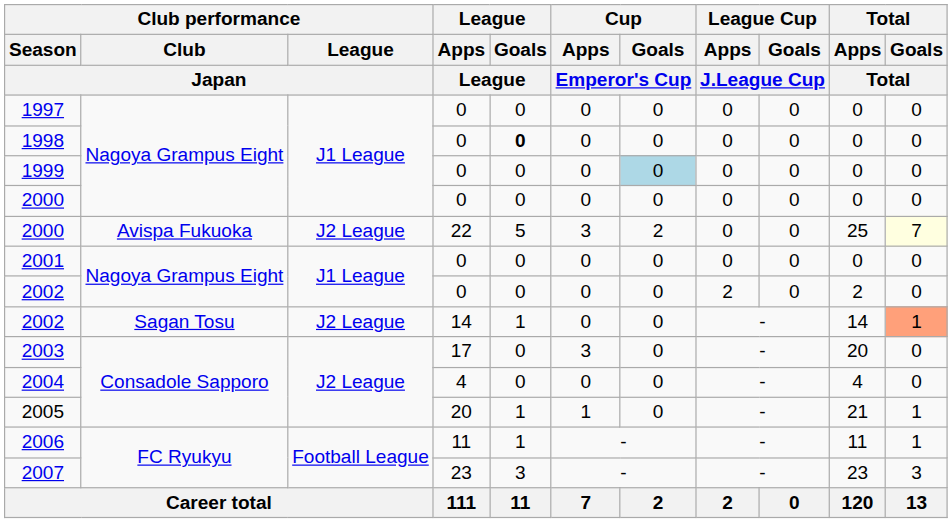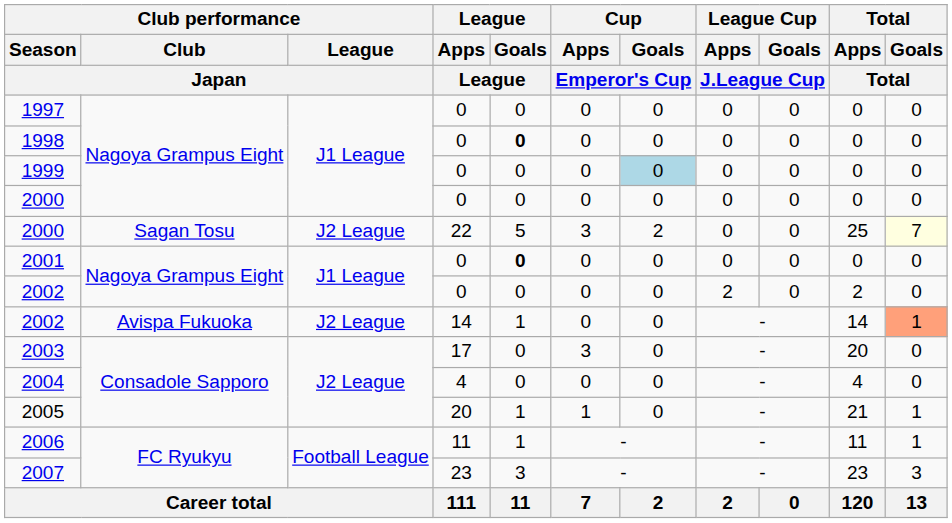 <table class="wikitable" style="text-align:center">
 <tr>
 <th colspan=3>Club performance</th>
 <th colspan=2>League</th>
 <th colspan=2>Cup</th>
 <th colspan=2>League Cup</th>
 <th colspan=2>Total</th>
 </tr>
 <tr>
 <th>Season</th>
 <th>Club</th>
 <th>League</th>
 <th>Apps</th>
 <th>Goals</th>
 <th>Apps</th>
 <th>Goals</th>
 <th>Apps</th>
 <th>Goals</th>
 <th>Apps</th>
 <th>Goals</th>
 </tr>
 <tr>
 <th colspan=3>Japan</th>
 <th colspan=2>League</th>
 <th colspan=2><a href='#'>Emperor's Cup</a></th>
 <th colspan=2><a href='#'>J.League Cup</a></th>
 <th colspan=2>Total</th>
 </tr>
 <tr>
 <td><a href='#'>1997</a></td>
 <td rowspan="4"><a href='#'>Nagoya Grampus Eight</a></td>
 <td rowspan="4"><a href='#'>J1 League</a></td>
 <td>0</td>
 <td>0</td>
 <td>0</td>
 <td>0</td>
 <td>0</td>
 <td>0</td>
 <td>0</td>
 <td>0</td>
 </tr>
 <tr>
 <td><a href='#'>1998</a></td>
 <td>0</td>
 <td><strong>0</strong></td>
 <td>0</td>
 <td>0</td>
 <td>0</td>
 <td>0</td>
 <td>0</td>
 <td>0</td>
 </tr>
 <tr>
 <td><a href='#'>1999</a></td>
 <td>0</td>
 <td>0</td>
 <td>0</td>
 <td style="background: lightblue;">0</td>
 <td>0</td>
 <td>0</td>
 <td>0</td>
 <td>0</td>
 </tr>
 <tr>
 <td><a href='#'>2000</a></td>
 <td>0</td>
 <td>0</td>
 <td>0</td>
 <td>0</td>
 <td>0</td>
 <td>0</td>
 <td>0</td>
 <td>0</td>
 </tr>
 <tr>
 <td><a href='#'>2000</a></td>
-<td><a href='#'>Avispa Fukuoka</a></td>
+<td><a href='#'>Sagan Tosu</a></td>
 <td><a href='#'>J2 League</a></td>
 <td>22</td>
 <td>5</td>
 <td>3</td>
 <td>2</td>
 <td>0</td>
 <td>0</td>
 <td>25</td>
 <td style="background: lightyellow;">7</td>
 </tr>
 <tr>
 <td><a href='#'>2001</a></td>
 <td rowspan="2"><a href='#'>Nagoya Grampus Eight</a></td>
 <td rowspan="2"><a href='#'>J1 League</a></td>
 <td>0</td>
-<td>0</td>
+<td><strong>0</strong></td>
 <td>0</td>
 <td>0</td>
 <td>0</td>
 <td>0</td>
 <td>0</td>
 <td>0</td>
 </tr>
 <tr>
 <td><a href='#'>2002</a></td>
 <td>0</td>
 <td>0</td>
 <td>0</td>
 <td>0</td>
 <td>2</td>
 <td>0</td>
 <td>2</td>
 <td>0</td>
 </tr>
 <tr>
 <td><a href='#'>2002</a></td>
-<td><a href='#'>Sagan Tosu</a></td>
+<td><a href='#'>Avispa Fukuoka</a></td>
 <td><a href='#'>J2 League</a></td>
 <td>14</td>
 <td>1</td>
 <td>0</td>
 <td>0</td>
 <td colspan="2">-</td>
 <td>14</td>
 <td style="background: lightsalmon;">1</td>
 </tr>
 <tr>
 <td><a href='#'>2003</a></td>
 <td rowspan="3"><a href='#'>Consadole Sapporo</a></td>
 <td rowspan="3"><a href='#'>J2 League</a></td>
 <td>17</td>
 <td>0</td>
 <td>3</td>
 <td>0</td>
 <td colspan="2">-</td>
 <td>20</td>
 <td>0</td>
 </tr>
 <tr>
 <td><a href='#'>2004</a></td>
 <td>4</td>
 <td>0</td>
 <td>0</td>
 <td>0</td>
 <td colspan="2">-</td>
 <td>4</td>
 <td>0</td>
 </tr>
 <tr>
 <td>2005</td>
 <td>20</td>
 <td>1</td>
 <td>1</td>
 <td>0</td>
 <td colspan="2">-</td>
 <td>21</td>
 <td>1</td>
 </tr>
 <tr>
 <td><a href='#'>2006</a></td>
 <td rowspan="2"><a href='#'>FC Ryukyu</a></td>
 <td rowspan="2"><a href='#'>Football League</a></td>
 <td>11</td>
 <td>1</td>
 <td colspan="2">-</td>
 <td colspan="2">-</td>
 <td>11</td>
 <td>1</td>
 </tr>
 <tr>
 <td><a href='#'>2007</a></td>
 <td>23</td>
 <td>3</td>
 <td colspan="2">-</td>
 <td colspan="2">-</td>
 <td>23</td>
 <td>3</td>
 </tr>
 <tr>
 <th colspan=3>Career total</th>
 <th>111</th>
 <th>11</th>
 <th>7</th>
 <th>2</th>
 <th>2</th>
 <th>0</th>
 <th>120</th>
 <th>13</th>
 </tr>
 </table>
